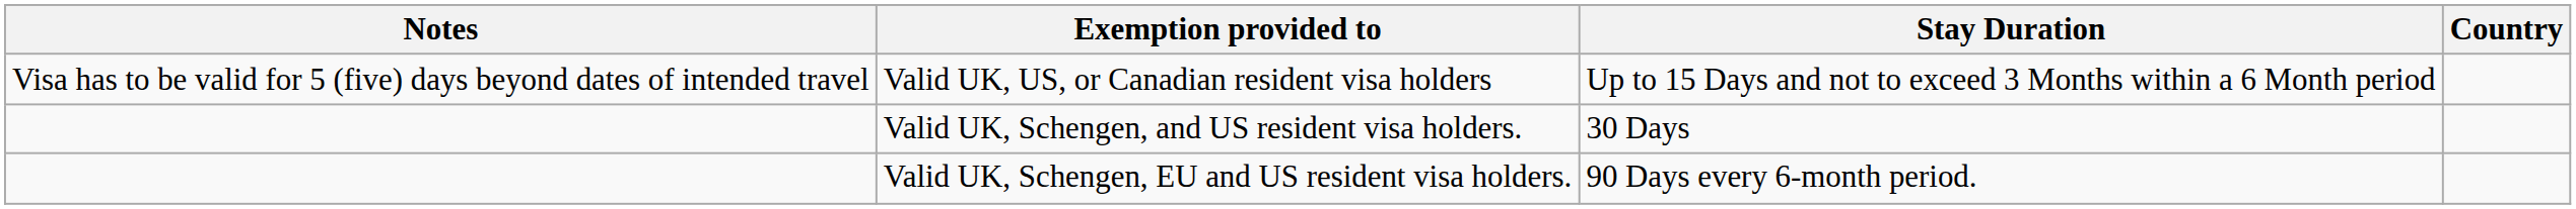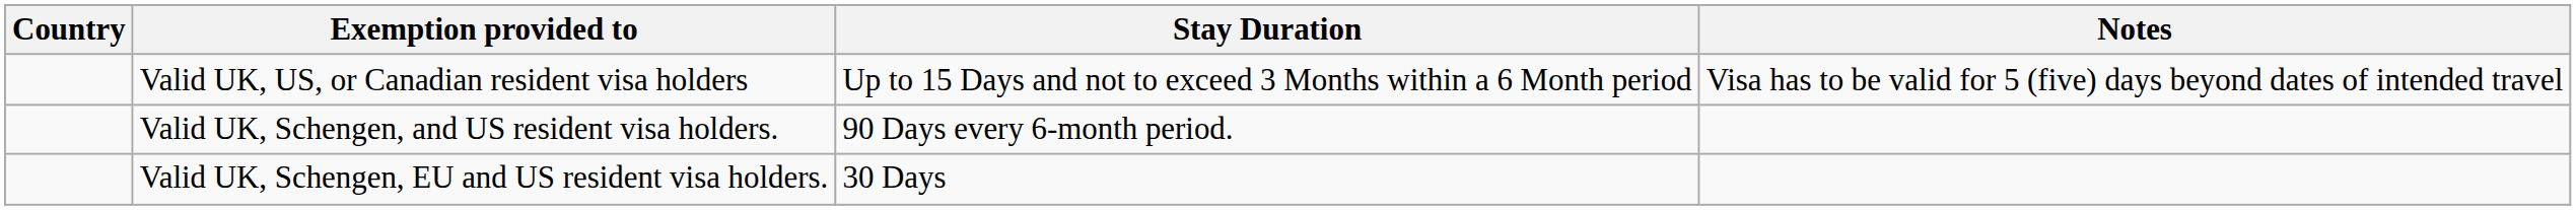 <table class="wikitable sortable">
 <tr>
-<th>Notes</th>
+<th>Country</th>
 <th>Exemption provided to</th>
 <th>Stay Duration</th>
-<th>Country</th>
+<th>Notes</th>
 </tr>
 <tr>
-<td>Visa has to be valid for 5 (five) days beyond dates of intended travel</td>
+<td></td>
 <td>Valid UK, US, or Canadian resident visa holders</td>
 <td>Up to 15 Days and not to exceed 3 Months within a 6 Month period</td>
-<td></td>
+<td>Visa has to be valid for 5 (five) days beyond dates of intended travel</td>
 </tr>
 <tr>
 <td></td>
 <td>Valid UK, Schengen, and US resident visa holders.</td>
-<td>30 Days</td>
+<td>90 Days every 6-month period.</td>
 <td></td>
 </tr>
 <tr>
 <td></td>
 <td>Valid UK, Schengen, EU and US resident visa holders.</td>
-<td>90 Days every 6-month period.</td>
+<td>30 Days</td>
 <td></td>
 </tr>
 </table>
